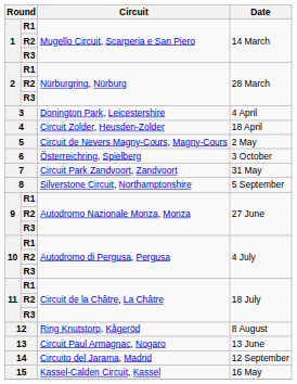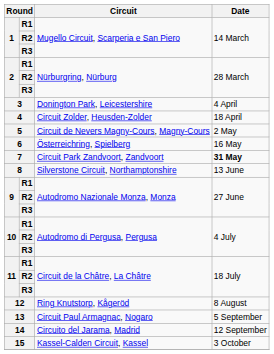 <table class="wikitable" style="font-size: 85%;">
 <tr>
 <th colspan="2">Round</th>
 <th>Circuit</th>
 <th>Date</th>
 </tr>
 <tr>
 <th rowspan="3">1</th>
 <th>R1</th>
 <td rowspan="3"> <a href='#'>Mugello Circuit</a>, <a href='#'>Scarperia e San Piero</a></td>
 <td rowspan="3">14 March</td>
 </tr>
 <tr>
 <th>R2</th>
 </tr>
 <tr>
 <th>R3</th>
 </tr>
 <tr>
 <th rowspan="3">2</th>
 <th>R1</th>
 <td rowspan="3"> <a href='#'>Nürburgring</a>, <a href='#'>Nürburg</a></td>
 <td rowspan="3">28 March</td>
 </tr>
 <tr>
 <th>R2</th>
 </tr>
 <tr>
 <th>R3</th>
 </tr>
 <tr>
 <th colspan="2">3</th>
 <td> <a href='#'>Donington Park</a>, <a href='#'>Leicestershire</a></td>
 <td>4 April</td>
 </tr>
 <tr>
 <th colspan="2">4</th>
 <td> <a href='#'>Circuit Zolder</a>, <a href='#'>Heusden-Zolder</a></td>
 <td>18 April</td>
 </tr>
 <tr>
 <th colspan="2">5</th>
 <td> <a href='#'>Circuit de Nevers Magny-Cours</a>, <a href='#'>Magny-Cours</a></td>
 <td>2 May</td>
 </tr>
 <tr>
 <th colspan="2">6</th>
 <td> <a href='#'>Österreichring</a>, <a href='#'>Spielberg</a></td>
-<td>3 October</td>
+<td>16 May</td>
 </tr>
 <tr>
 <th colspan="2">7</th>
 <td> <a href='#'>Circuit Park Zandvoort</a>, <a href='#'>Zandvoort</a></td>
-<td>31 May</td>
+<td><strong>31 May</strong></td>
 </tr>
 <tr>
 <th colspan="2">8</th>
 <td> <a href='#'>Silverstone Circuit</a>, <a href='#'>Northamptonshire</a></td>
-<td>5 September</td>
+<td>13 June</td>
 </tr>
 <tr>
 <th rowspan="3">9</th>
 <th>R1</th>
 <td rowspan="3"> <a href='#'>Autodromo Nazionale Monza</a>, <a href='#'>Monza</a></td>
 <td rowspan="3">27 June</td>
 </tr>
 <tr>
 <th>R2</th>
 </tr>
 <tr>
 <th>R3</th>
 </tr>
 <tr>
 <th rowspan="3">10</th>
 <th>R1</th>
 <td rowspan="3"> <a href='#'>Autodromo di Pergusa</a>, <a href='#'>Pergusa</a></td>
 <td rowspan="3">4 July</td>
 </tr>
 <tr>
 <th>R2</th>
 </tr>
 <tr>
 <th>R3</th>
 </tr>
 <tr>
 <th rowspan="3">11</th>
 <th>R1</th>
 <td rowspan="3"> <a href='#'>Circuit de la Châtre</a>, <a href='#'>La Châtre</a></td>
 <td rowspan="3">18 July</td>
 </tr>
 <tr>
 <th>R2</th>
 </tr>
 <tr>
 <th>R3</th>
 </tr>
 <tr>
 <th colspan="2">12</th>
 <td> <a href='#'>Ring Knutstorp</a>, <a href='#'>Kågeröd</a></td>
 <td>8 August</td>
 </tr>
 <tr>
 <th colspan="2">13</th>
 <td> <a href='#'>Circuit Paul Armagnac</a>, <a href='#'>Nogaro</a></td>
-<td>13 June</td>
+<td>5 September</td>
 </tr>
 <tr>
 <th colspan="2">14</th>
 <td> <a href='#'>Circuito del Jarama</a>, <a href='#'>Madrid</a></td>
 <td>12 September</td>
 </tr>
 <tr>
 <th colspan="2">15</th>
 <td> <a href='#'>Kassel-Calden Circuit</a>, <a href='#'>Kassel</a></td>
-<td>16 May</td>
+<td>3 October</td>
 </tr>
 <tr>
 </tr>
 </table>
